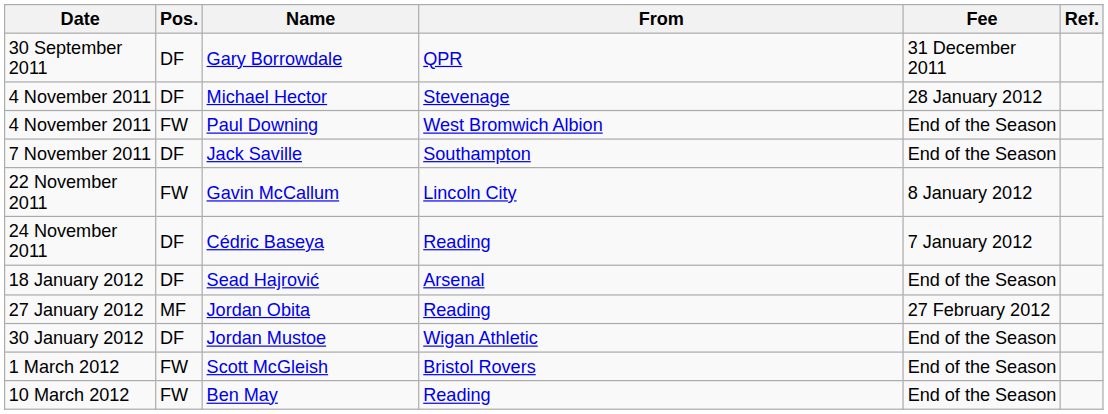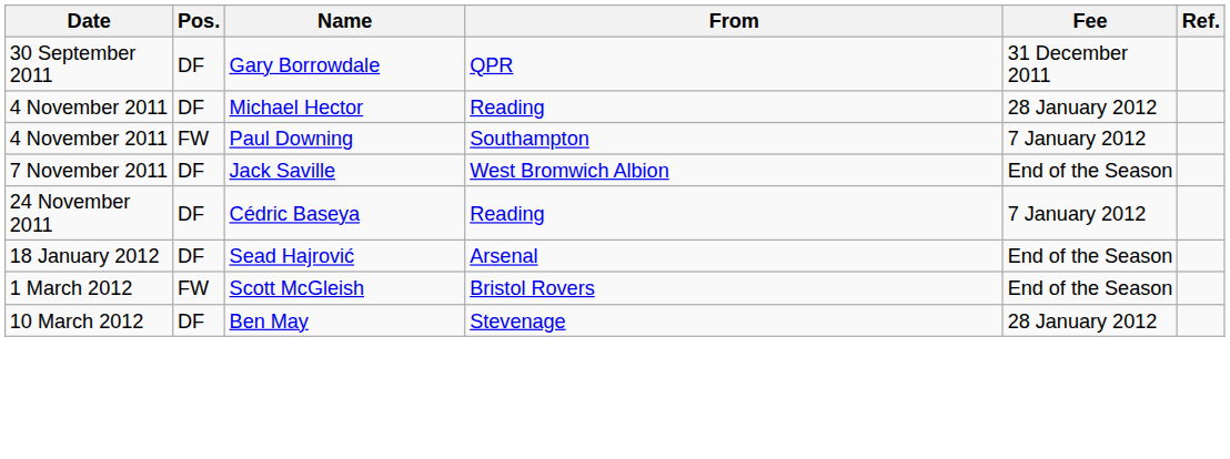 <table class="wikitable" style="font-size:95%;">
 <tr>
 <th style="width:120px;">Date</th>
 <th style="width:25px;">Pos.</th>
 <th style="width:175px;">Name</th>
 <th style="width:400px;">From</th>
 <th style="width:125px;">Fee</th>
 <th style="width:25px;">Ref.</th>
 </tr>
 <tr>
 <td>30 September 2011</td>
 <td>DF</td>
 <td> <a href='#'>Gary Borrowdale</a></td>
 <td> <a href='#'>QPR</a></td>
 <td>31 December 2011</td>
 <td></td>
 </tr>
 <tr>
 <td>4 November 2011</td>
 <td>DF</td>
 <td> <a href='#'>Michael Hector</a></td>
-<td> <a href='#'>Stevenage</a></td>
+<td> <a href='#'>Reading</a></td>
 <td>28 January 2012</td>
 <td></td>
 </tr>
 <tr>
 <td>4 November 2011</td>
 <td>FW</td>
 <td> <a href='#'>Paul Downing</a></td>
-<td> <a href='#'>West Bromwich Albion</a></td>
-<td>End of the Season</td>
+<td> <a href='#'>Southampton</a></td>
+<td>7 January 2012</td>
 <td></td>
 </tr>
 <tr>
 <td>7 November 2011</td>
 <td>DF</td>
 <td> <a href='#'>Jack Saville</a></td>
-<td> <a href='#'>Southampton</a></td>
+<td> <a href='#'>West Bromwich Albion</a></td>
 <td>End of the Season</td>
-<td></td>
-</tr>
-<tr>
-<td>22 November 2011</td>
-<td>FW</td>
-<td> <a href='#'>Gavin McCallum</a></td>
-<td> <a href='#'>Lincoln City</a></td>
-<td>8 January 2012</td>
 <td></td>
 </tr>
 <tr>
 <td>24 November 2011</td>
 <td>DF</td>
 <td> <a href='#'>Cédric Baseya</a></td>
 <td> <a href='#'>Reading</a></td>
 <td>7 January 2012</td>
 <td></td>
 </tr>
 <tr>
 <td>18 January 2012</td>
 <td>DF</td>
 <td> <a href='#'>Sead Hajrović</a></td>
 <td> <a href='#'>Arsenal</a></td>
 <td>End of the Season</td>
 <td></td>
 </tr>
 <tr>
-<td>27 January 2012</td>
-<td>MF</td>
-<td> <a href='#'>Jordan Obita</a></td>
-<td> <a href='#'>Reading</a></td>
-<td>27 February 2012</td>
-<td></td>
-</tr>
-<tr>
-<td>30 January 2012</td>
-<td>DF</td>
-<td> <a href='#'>Jordan Mustoe</a></td>
-<td> <a href='#'>Wigan Athletic</a></td>
-<td>End of the Season</td>
-<td></td>
-</tr>
-<tr>
 <td>1 March 2012</td>
 <td>FW</td>
 <td> <a href='#'>Scott McGleish</a></td>
 <td> <a href='#'>Bristol Rovers</a></td>
 <td>End of the Season</td>
 <td></td>
 </tr>
 <tr>
 <td>10 March 2012</td>
-<td>FW</td>
+<td>DF</td>
 <td> <a href='#'>Ben May</a></td>
-<td> <a href='#'>Reading</a></td>
-<td>End of the Season</td>
+<td> <a href='#'>Stevenage</a></td>
+<td>28 January 2012</td>
 <td></td>
 </tr>
 </table>
